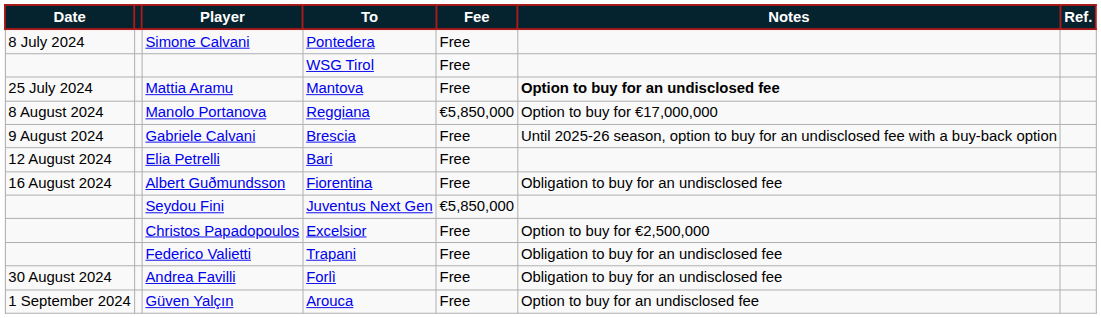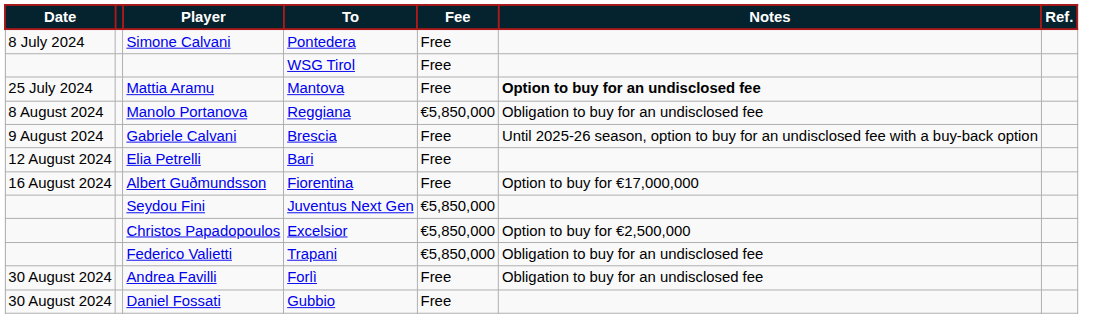 <table class="wikitable plainrowheaders">
 <tr>
 <th style="background:#05232F;color:white;border:2px solid #AE1919">Date</th>
 <th style="background:#05232F;color:white;border:2px solid #AE1919"></th>
 <th style="background:#05232F;color:white;border:2px solid #AE1919">Player</th>
 <th style="background:#05232F;color:white;border:2px solid #AE1919">To</th>
 <th style="background:#05232F;color:white;border:2px solid #AE1919">Fee</th>
 <th style="background:#05232F;color:white;border:2px solid #AE1919">Notes</th>
 <th style="background:#05232F;color:white;border:2px solid #AE1919">Ref.</th>
 </tr>
 <tr>
 <td>8 July 2024</td>
 <td></td>
 <td> <a href='#'>Simone Calvani</a></td>
 <td> <a href='#'>Pontedera</a></td>
 <td>Free</td>
 <td></td>
 <td></td>
 </tr>
 <tr>
 <td></td>
 <td></td>
 <td> </td>
 <td> <a href='#'>WSG Tirol</a></td>
 <td>Free</td>
 <td></td>
 <td></td>
 </tr>
 <tr>
 <td>25 July 2024</td>
 <td></td>
 <td> <a href='#'>Mattia Aramu</a></td>
 <td> <a href='#'>Mantova</a></td>
 <td>Free</td>
 <td><strong>Option to buy for an undisclosed fee</strong></td>
 <td></td>
 </tr>
 <tr>
 <td>8 August 2024</td>
 <td></td>
 <td> <a href='#'>Manolo Portanova</a></td>
 <td> <a href='#'>Reggiana</a></td>
 <td>€5,850,000</td>
-<td>Option to buy for €17,000,000</td>
+<td>Obligation to buy for an undisclosed fee</td>
 <td></td>
 </tr>
 <tr>
 <td>9 August 2024</td>
 <td></td>
 <td> <a href='#'>Gabriele Calvani</a></td>
 <td> <a href='#'>Brescia</a></td>
 <td>Free</td>
 <td>Until 2025-26 season, option to buy for an undisclosed fee with a buy-back option</td>
 <td></td>
 </tr>
 <tr>
 <td>12 August 2024</td>
 <td></td>
 <td> <a href='#'>Elia Petrelli</a></td>
 <td> <a href='#'>Bari</a></td>
 <td>Free</td>
 <td></td>
 <td></td>
 </tr>
 <tr>
 <td>16 August 2024</td>
 <td></td>
 <td> <a href='#'>Albert Guðmundsson</a></td>
 <td> <a href='#'>Fiorentina</a></td>
 <td>Free</td>
-<td>Obligation to buy for an undisclosed fee</td>
+<td>Option to buy for €17,000,000</td>
 <td></td>
 </tr>
 <tr>
 <td></td>
 <td></td>
 <td> <a href='#'>Seydou Fini</a></td>
 <td> <a href='#'>Juventus Next Gen</a></td>
 <td>€5,850,000</td>
 <td></td>
 <td></td>
 </tr>
 <tr>
 <td></td>
 <td></td>
 <td> <a href='#'>Christos Papadopoulos</a></td>
 <td> <a href='#'>Excelsior</a></td>
-<td>Free</td>
+<td>€5,850,000</td>
 <td>Option to buy for €2,500,000</td>
 <td></td>
 </tr>
 <tr>
 <td></td>
 <td></td>
 <td> <a href='#'>Federico Valietti</a></td>
 <td> <a href='#'>Trapani</a></td>
-<td>Free</td>
+<td>€5,850,000</td>
 <td>Obligation to buy for an undisclosed fee</td>
 <td></td>
 </tr>
 <tr>
 <td>30 August 2024</td>
 <td></td>
 <td> <a href='#'>Andrea Favilli</a></td>
 <td> <a href='#'>Forlì</a></td>
 <td>Free</td>
 <td>Obligation to buy for an undisclosed fee</td>
 <td></td>
 </tr>
 <tr>
-<td>1 September 2024</td>
+<td>30 August 2024</td>
 <td></td>
-<td> <a href='#'>Güven Yalçın</a></td>
-<td> <a href='#'>Arouca</a></td>
+<td> <a href='#'>Daniel Fossati</a></td>
+<td> <a href='#'>Gubbio</a></td>
 <td>Free</td>
-<td>Option to buy for an undisclosed fee</td>
+<td></td>
 <td></td>
 </tr>
 </table>
